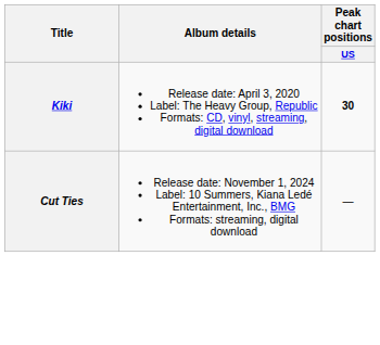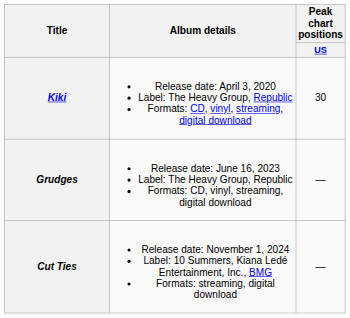 <table class="wikitable plainrowheaders" style="text-align:center;">
 <tr>
 <th scope="col" rowspan="2" style="width:10em;">Title</th>
 <th scope="col" rowspan="2" style="width:18em;">Album details</th>
 <th scope="col">Peak chart positions</th>
 </tr>
 <tr>
 <th scope="col" style="width:4em;font-size:90%;"><a href='#'>US</a><br></th>
 </tr>
 <tr>
 <th scope="row"><em><a href='#'>Kiki</a></em></th>
 <td><br><ul><li>Release date: April 3, 2020</li><li>Label: The Heavy Group, <a href='#'>Republic</a></li><li>Formats: <a href='#'>CD</a>, <a href='#'>vinyl</a>, <a href='#'>streaming</a>, <a href='#'>digital download</a></li></ul></td>
-<td><strong>30</strong></td>
+<td>30</td>
+</tr>
+<tr>
+<th scope="row"><em>Grudges</em></th>
+<td><br><ul><li>Release date: June 16, 2023</li><li>Label: The Heavy Group, Republic</li><li>Formats: CD, vinyl, streaming, digital download</li></ul></td>
+<td>—</td>
 </tr>
 <tr>
 <th scope="row"><em>Cut Ties</em></th>
 <td><br><ul><li>Release date: November 1, 2024</li><li>Label: 10 Summers, Kiana Ledé Entertainment, Inc., <a href='#'>BMG</a></li><li>Formats: streaming, digital download</li></ul></td>
 <td>—</td>
 </tr>
 </table>
